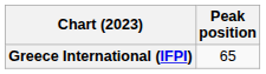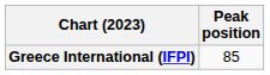 <table class="wikitable plainrowheaders" style="text-align:center">
 <tr>
 <th scope="col">Chart (2023)</th>
 <th scope="col">Peak<br>position</th>
 </tr>
 <tr>
 <th scope="row">Greece International (<a href='#'>IFPI</a>)</th>
-<td>65</td>
+<td>85</td>
 </tr>
 </table>
